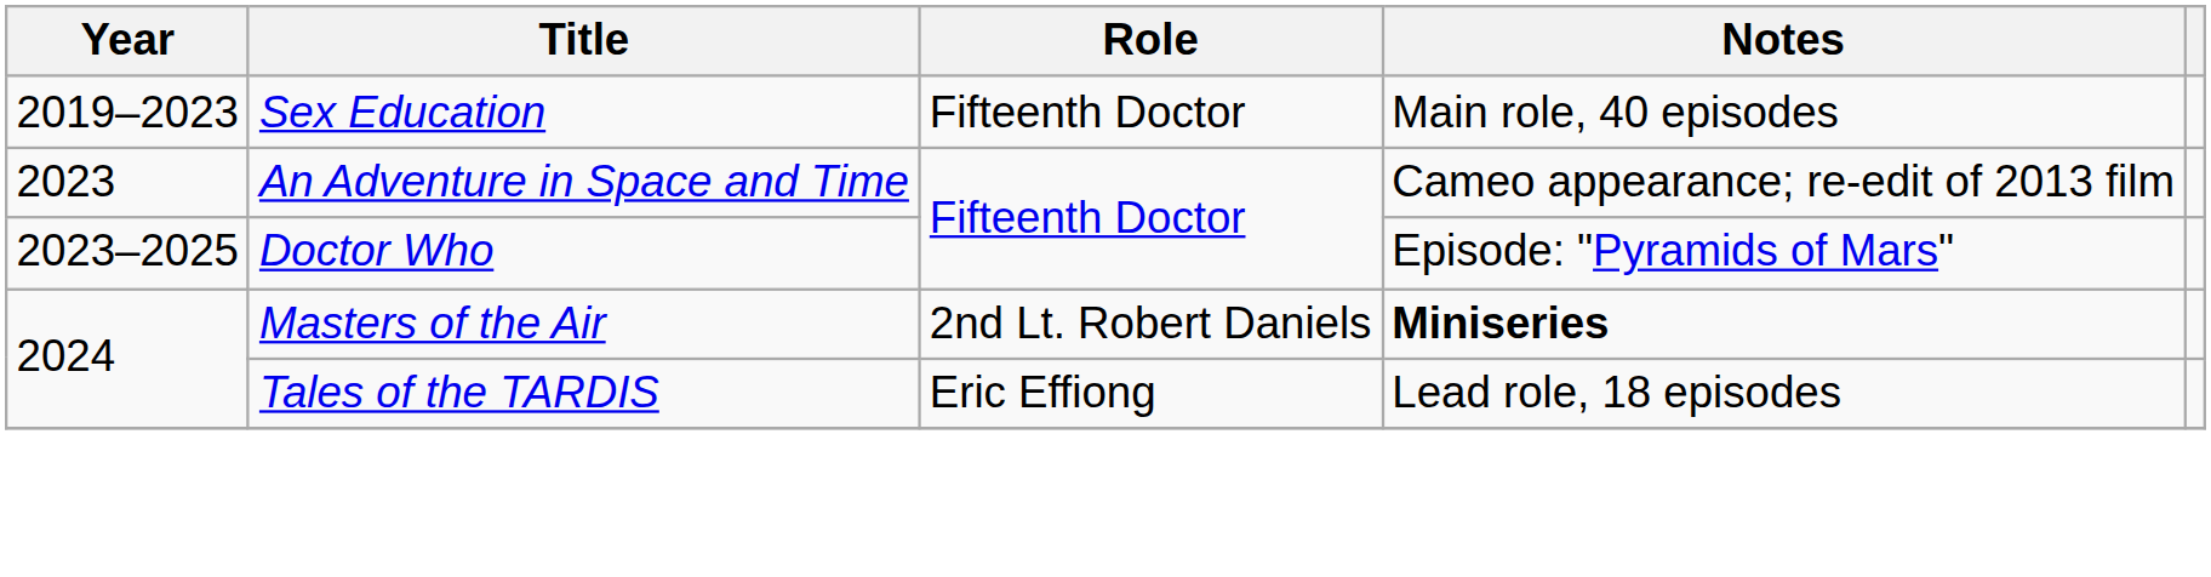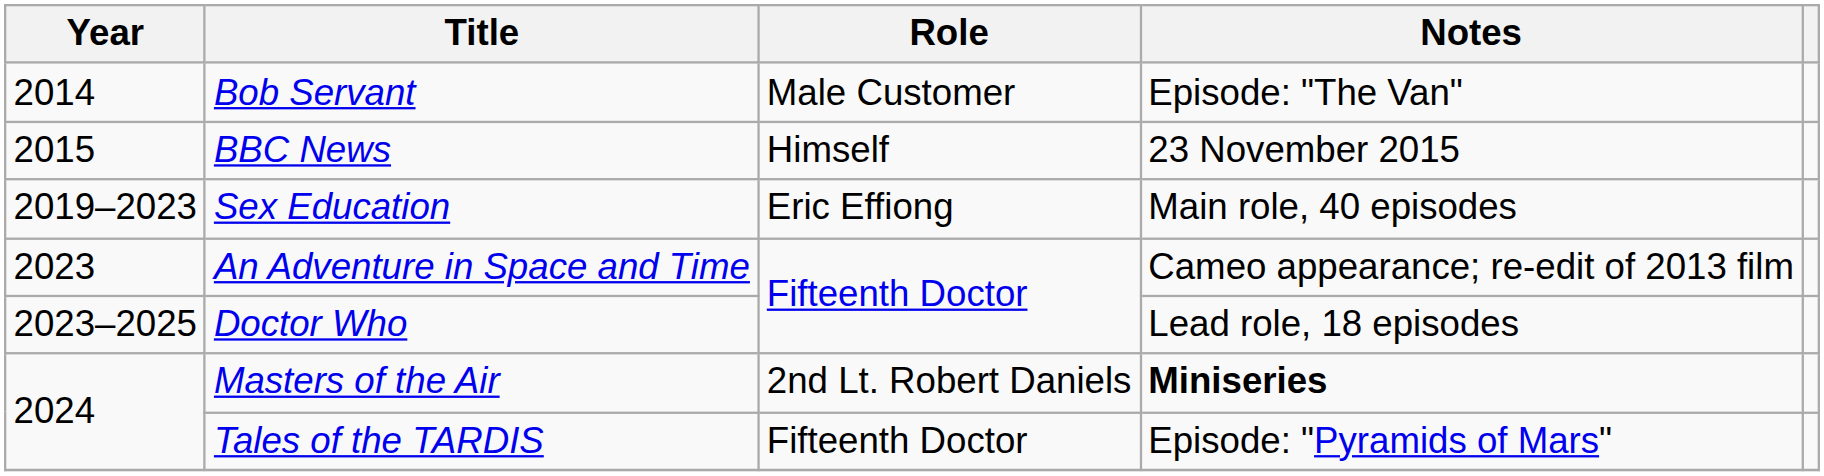 <table class="wikitable plainrowheaders sortable">
 <tr>
 <th scope="col">Year</th>
 <th scope="col">Title</th>
 <th scope="col">Role</th>
 <th scope="col" class="unsortable">Notes</th>
 <th scope="col" class="unsortable"></th>
 </tr>
 <tr>
+<td>2014</td>
+<td><em><a href='#'>Bob Servant</a></em></td>
+<td>Male Customer</td>
+<td>Episode: "The Van"</td>
+<td style = "text-align: center;"></td>
+</tr>
+<tr>
+<td>2015</td>
+<td><em><a href='#'>BBC News</a></em></td>
+<td>Himself</td>
+<td>23 November 2015</td>
+<td style = "text-align: center;"></td>
+</tr>
+<tr>
 <td>2019–2023</td>
 <td><em><a href='#'>Sex Education</a></em></td>
-<td>Fifteenth Doctor</td>
+<td>Eric Effiong</td>
 <td>Main role, 40 episodes</td>
 <td style = "text-align: center;"></td>
 </tr>
 <tr>
 <td>2023</td>
 <td><em><a href='#'>An Adventure in Space and Time</a></em></td>
 <td rowspan="2"><a href='#'>Fifteenth Doctor</a></td>
 <td>Cameo appearance; re-edit of 2013 film</td>
 <td style = "text-align: center;"></td>
 </tr>
 <tr>
 <td>2023–2025</td>
 <td><em><a href='#'>Doctor Who</a></em></td>
-<td>Episode: "<a href='#'>Pyramids of Mars</a>"</td>
+<td>Lead role, 18 episodes</td>
 <td style = "text-align: center;"></td>
 </tr>
 <tr>
 <td rowspan="2">2024</td>
 <td><em><a href='#'>Masters of the Air</a></em></td>
 <td>2nd Lt. Robert Daniels</td>
 <td><strong>Miniseries</strong></td>
 <td style = "text-align: center;"></td>
 </tr>
 <tr>
 <td><em><a href='#'>Tales of the TARDIS</a></em></td>
-<td>Eric Effiong</td>
-<td>Lead role, 18 episodes</td>
+<td>Fifteenth Doctor</td>
+<td>Episode: "<a href='#'>Pyramids of Mars</a>"</td>
 <td></td>
 </tr>
 <tr>
 </tr>
 </table>
